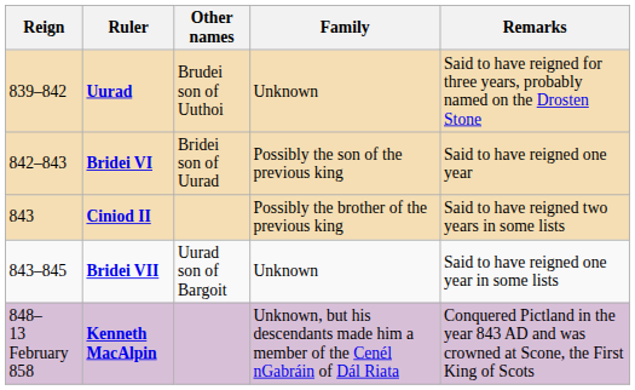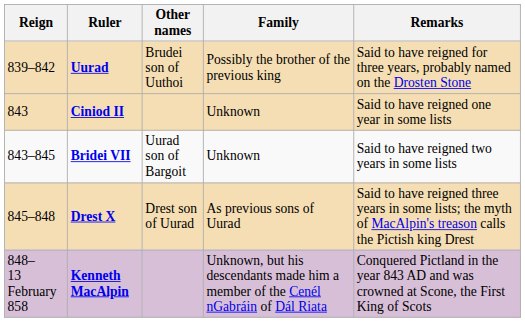 <table class="wikitable">
 <tr>
 <th>Reign</th>
 <th>Ruler</th>
 <th>Other names</th>
 <th>Family</th>
 <th>Remarks</th>
 </tr>
 <tr bgcolor="#F5DEB3">
 <td>839–842</td>
 <td><strong><a href='#'>Uurad</a></strong></td>
 <td>Brudei son of Uuthoi</td>
-<td>Unknown</td>
+<td>Possibly the brother of the previous king</td>
 <td>Said to have reigned for three years, probably named on the <a href='#'>Drosten Stone</a></td>
-</tr>
-<tr bgcolor="#F5DEB3">
-<td>842–843</td>
-<td><strong><a href='#'>Bridei VI</a></strong></td>
-<td>Bridei son of Uurad</td>
-<td>Possibly the son of the previous king</td>
-<td>Said to have reigned one year</td>
 </tr>
 <tr bgcolor="#F5DEB3">
 <td>843</td>
 <td><strong><a href='#'>Ciniod II</a></strong></td>
 <td></td>
-<td>Possibly the brother of the previous king</td>
-<td>Said to have reigned two years in some lists</td>
+<td>Unknown</td>
+<td>Said to have reigned one year in some lists</td>
 </tr>
 <tr>
 <td>843–845</td>
 <td><strong><a href='#'>Bridei VII</a></strong></td>
 <td>Uurad son of Bargoit</td>
 <td>Unknown</td>
-<td>Said to have reigned one year in some lists</td>
+<td>Said to have reigned two years in some lists</td>
+</tr>
+<tr bgcolor="#F5DEB3">
+<td>845–848</td>
+<td><strong><a href='#'>Drest X</a></strong></td>
+<td>Drest son of Uurad</td>
+<td>As previous sons of Uurad</td>
+<td>Said to have reigned three years in some lists; the myth of <a href='#'>MacAlpin's treason</a> calls the Pictish king Drest</td>
 </tr>
 <tr bgcolor="#D8BFD8">
 <td>848–<br>13 February 858</td>
 <td><strong><a href='#'>Kenneth MacAlpin</a></strong></td>
 <td><br><br></td>
 <td>Unknown, but his descendants made him a member of the <a href='#'>Cenél nGabráin</a> of <a href='#'>Dál Riata</a></td>
 <td>Conquered Pictland in the year 843 AD and was crowned at Scone, the First King of Scots</td>
 </tr>
 </table>
